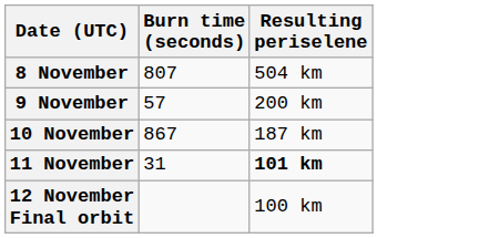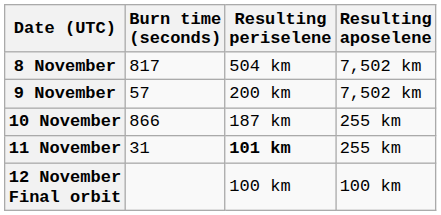 <table border="1" class="wikitable floatright">
 <tr>
 <th>Date (UTC)</th>
 <th>Burn time <br> (seconds)</th>
 <th>Resulting <br> periselene</th>
+<th>Resulting <br> aposelene</th>
 </tr>
 <tr>
 <th>8 November</th>
-<td>807</td>
+<td>817</td>
 <td>504 km</td>
+<td>7,502 km</td>
 </tr>
 <tr>
 <th>9 November</th>
 <td>57</td>
 <td>200 km</td>
+<td>7,502 km</td>
 </tr>
 <tr>
 <th>10 November</th>
-<td>867</td>
+<td>866</td>
 <td>187 km</td>
+<td>255 km</td>
 </tr>
 <tr>
 <th>11 November</th>
 <td>31</td>
 <td><strong>101 km</strong></td>
+<td>255 km</td>
 </tr>
 <tr>
 <th>12 November <br> Final orbit</th>
 <td></td>
 <td>100 km</td>
+<td>100 km</td>
 </tr>
 </table>
